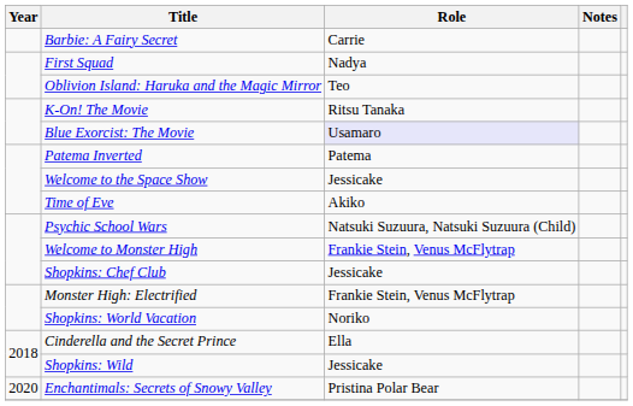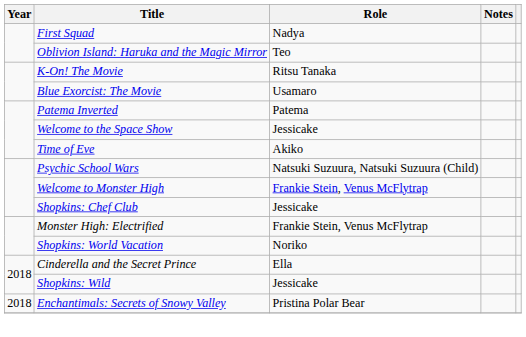 <table class="wikitable sortable plainrowheaders">
 <tr>
 <th>Year</th>
 <th>Title</th>
 <th>Role</th>
 <th class="unsortable">Notes</th>
 <th class="unsortable"></th>
-</tr>
-<tr>
-<td></td>
-<td><em><a href='#'>Barbie: A Fairy Secret</a></em></td>
-<td>Carrie</td>
-<td></td>
-<td></td>
 </tr>
 <tr>
 <td rowspan="2"></td>
 <td><em><a href='#'>First Squad</a></em></td>
 <td>Nadya</td>
 <td></td>
 <td></td>
 </tr>
 <tr>
 <td><em><a href='#'>Oblivion Island: Haruka and the Magic Mirror</a></em></td>
 <td>Teo</td>
 <td></td>
 <td></td>
 </tr>
 <tr>
 <td rowspan="2"></td>
 <td><em><a href='#'>K-On! The Movie</a></em></td>
 <td>Ritsu Tanaka</td>
 <td></td>
 <td></td>
 </tr>
 <tr>
 <td><em><a href='#'>Blue Exorcist: The Movie</a></em></td>
-<td style="background: lavender;">Usamaro </td>
+<td>Usamaro </td>
 <td></td>
 <td></td>
 </tr>
 <tr>
 <td rowspan="3"></td>
 <td><em><a href='#'>Patema Inverted</a></em></td>
 <td>Patema</td>
 <td></td>
 <td></td>
 </tr>
 <tr>
 <td><em><a href='#'>Welcome to the Space Show</a></em></td>
 <td>Jessicake</td>
 <td></td>
 <td></td>
 </tr>
 <tr>
 <td><em><a href='#'>Time of Eve</a></em></td>
 <td>Akiko</td>
 <td></td>
 <td></td>
 </tr>
 <tr>
 <td rowspan="3"></td>
 <td><em><a href='#'>Psychic School Wars</a></em></td>
 <td>Natsuki Suzuura, Natsuki Suzuura (Child)</td>
 <td></td>
 <td></td>
 </tr>
 <tr>
 <td><em><a href='#'>Welcome to Monster High</a></em></td>
 <td><a href='#'>Frankie Stein</a>, <a href='#'>Venus McFlytrap</a></td>
 <td></td>
 <td></td>
 </tr>
 <tr>
 <td><em><a href='#'>Shopkins: Chef Club</a></em></td>
 <td>Jessicake</td>
 <td></td>
 <td></td>
 </tr>
 <tr>
 <td rowspan="2"></td>
 <td><em>Monster High: Electrified</em></td>
 <td>Frankie Stein, Venus McFlytrap</td>
 <td></td>
 <td></td>
 </tr>
 <tr>
 <td><em><a href='#'>Shopkins: World Vacation</a></em></td>
 <td>Noriko</td>
 <td></td>
 <td></td>
 </tr>
 <tr>
 <td rowspan="2">2018</td>
 <td><em>Cinderella and the Secret Prince</em></td>
 <td>Ella</td>
 <td></td>
 <td></td>
 </tr>
 <tr>
 <td><em><a href='#'>Shopkins: Wild</a></em></td>
 <td>Jessicake</td>
 <td></td>
 <td></td>
 </tr>
 <tr>
-<td>2020</td>
+<td>2018</td>
 <td><em><a href='#'>Enchantimals: Secrets of Snowy Valley</a></em></td>
 <td>Pristina Polar Bear</td>
 <td></td>
 <td></td>
 </tr>
 <tr>
 </tr>
 </table>
